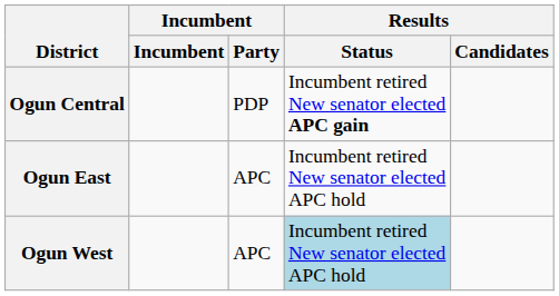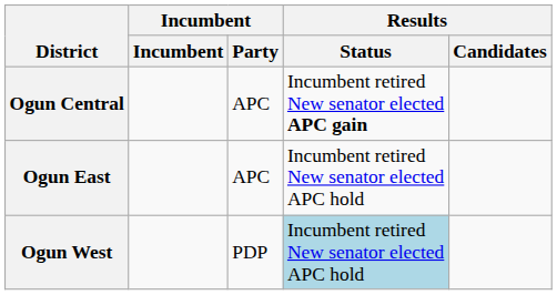 <table class="wikitable sortable">
 <tr valign=bottom>
 <th rowspan=2>District</th>
 <th colspan=2>Incumbent</th>
 <th colspan=2>Results</th>
 </tr>
 <tr valign=bottom>
 <th>Incumbent</th>
 <th>Party</th>
 <th>Status</th>
 <th>Candidates</th>
 </tr>
 <tr>
 <th>Ogun Central</th>
 <td></td>
-<td>PDP</td>
+<td>APC</td>
 <td>Incumbent retired<br><a href='#'>New senator elected</a><br><strong>APC gain</strong></td>
 <td nowrap></td>
 </tr>
 <tr>
 <th>Ogun East</th>
 <td></td>
 <td>APC</td>
 <td>Incumbent retired<br><a href='#'>New senator elected</a><br>APC hold</td>
 <td nowrap></td>
 </tr>
 <tr>
 <th>Ogun West</th>
 <td></td>
-<td>APC</td>
+<td>PDP</td>
 <td style="background: lightblue;">Incumbent retired<br><a href='#'>New senator elected</a><br>APC hold</td>
 <td nowrap></td>
 </tr>
 </table>
